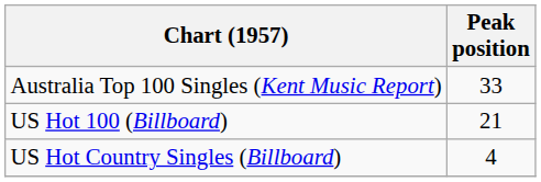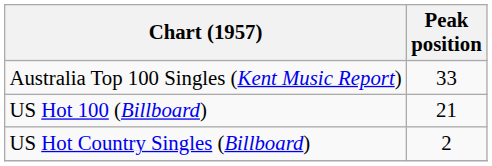 <table class="wikitable sortable">
 <tr>
 <th align="left">Chart (1957)</th>
 <th align="center">Peak<br>position</th>
 </tr>
 <tr>
 <td align="center">Australia Top 100 Singles (<em><a href='#'>Kent Music Report</a></em>)</td>
 <td align="center">33</td>
 </tr>
 <tr>
 <td align="left">US <a href='#'>Hot 100</a> (<em><a href='#'>Billboard</a></em>)</td>
 <td align="center">21</td>
 </tr>
 <tr>
 <td align="left">US <a href='#'>Hot Country Singles</a> (<em><a href='#'>Billboard</a></em>)</td>
-<td align="center">4</td>
+<td align="center">2</td>
 </tr>
 <tr>
 </tr>
 </table>
